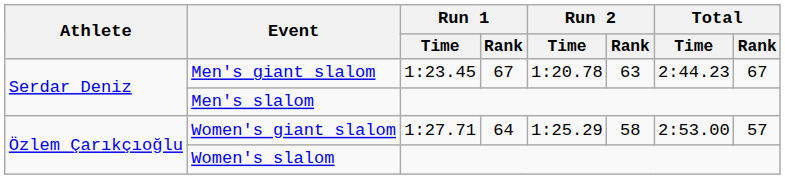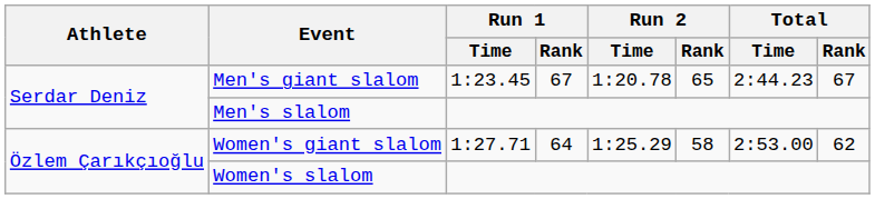 <table class="wikitable" style="font-size:90%">
 <tr>
 <th rowspan=2>Athlete</th>
 <th rowspan=2>Event</th>
 <th colspan=2>Run 1</th>
 <th colspan=2>Run 2</th>
 <th colspan=2>Total</th>
 </tr>
 <tr style="font-size:95%">
 <th>Time</th>
 <th>Rank</th>
 <th>Time</th>
 <th>Rank</th>
 <th>Time</th>
 <th>Rank</th>
 </tr>
 <tr align=center>
 <td align=left rowspan=2><a href='#'>Serdar Deniz</a></td>
 <td align=left><a href='#'>Men's giant slalom</a></td>
 <td>1:23.45</td>
 <td>67</td>
 <td>1:20.78</td>
-<td>63</td>
+<td>65</td>
 <td>2:44.23</td>
 <td>67</td>
 </tr>
 <tr align=center>
 <td align=left><a href='#'>Men's slalom</a></td>
 <td colspan=6></td>
 </tr>
 <tr align=center>
 <td align=left rowspan=2><a href='#'>Özlem Çarıkçıoğlu</a></td>
 <td align=left><a href='#'>Women's giant slalom</a></td>
 <td>1:27.71</td>
 <td>64</td>
 <td>1:25.29</td>
 <td>58</td>
 <td>2:53.00</td>
-<td>57</td>
+<td>62</td>
 </tr>
 <tr align=center>
 <td align=left><a href='#'>Women's slalom</a></td>
 <td colspan=6></td>
 </tr>
 </table>
